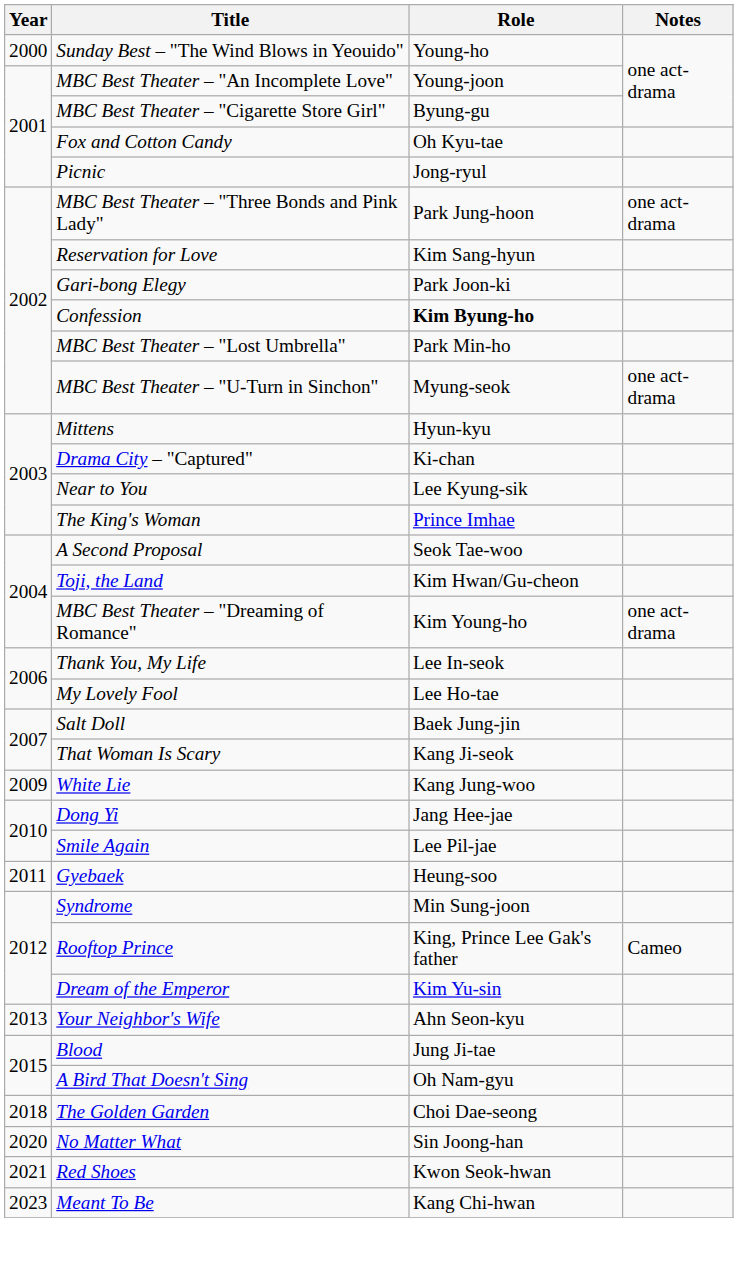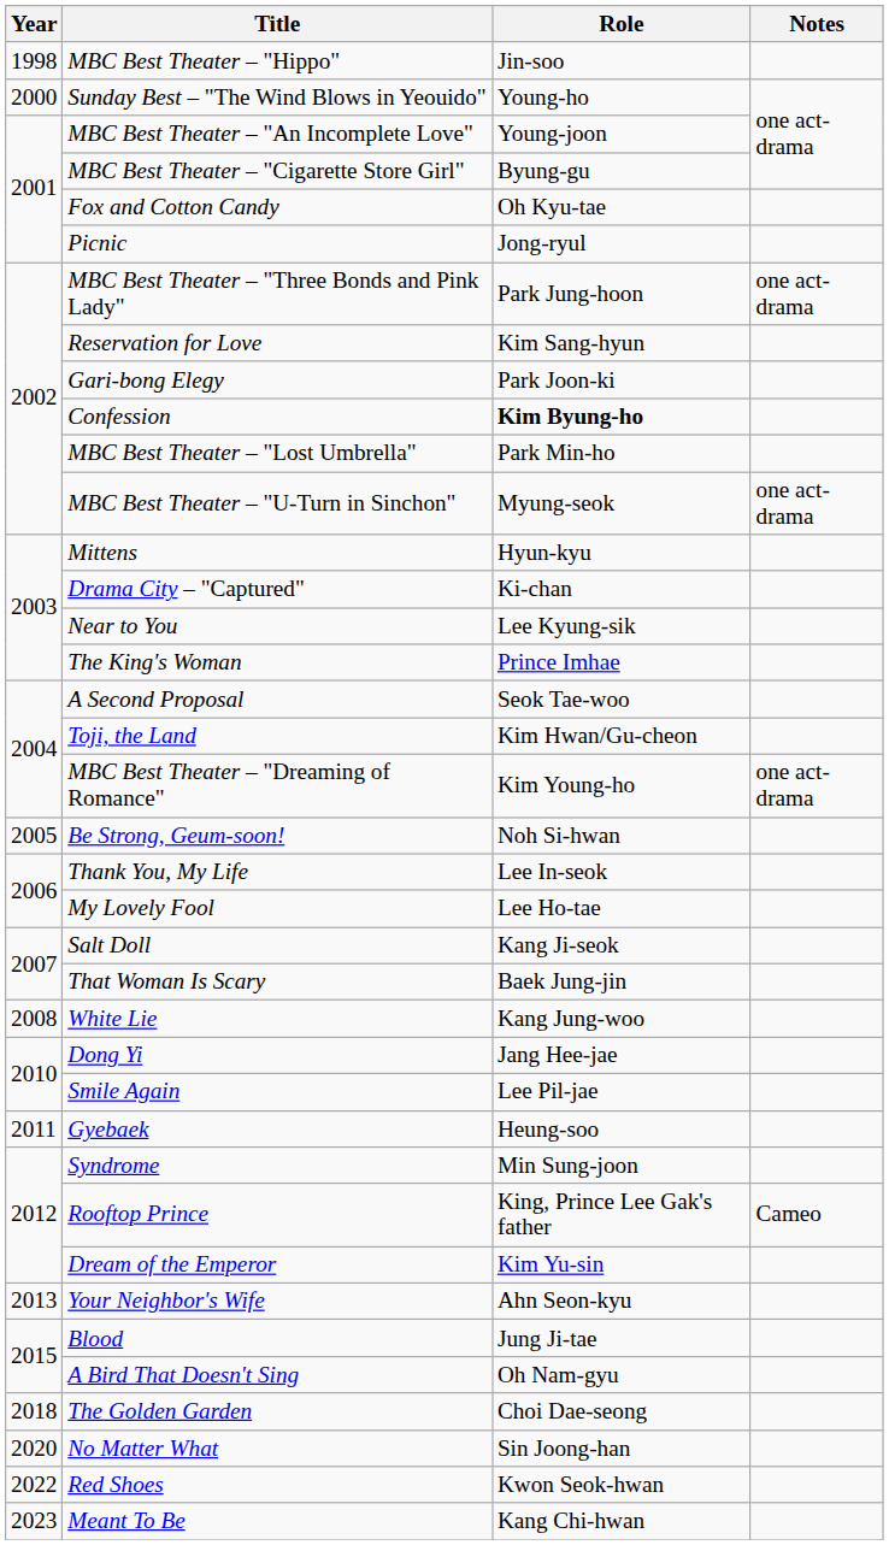 <table class="wikitable">
 <tr>
 <th>Year</th>
 <th>Title</th>
 <th>Role</th>
 <th>Notes</th>
+</tr>
+<tr>
+<td>1998</td>
+<td><em>MBC Best Theater</em> – "Hippo"</td>
+<td>Jin-soo</td>
+<td></td>
 </tr>
 <tr>
 <td>2000</td>
 <td><em>Sunday Best</em> – "The Wind Blows in Yeouido"</td>
 <td>Young-ho</td>
 <td rowspan=3>one act-drama</td>
 </tr>
 <tr>
 <td rowspan=4>2001</td>
 <td><em>MBC Best Theater</em> – "An Incomplete Love"</td>
 <td>Young-joon</td>
 </tr>
 <tr>
 <td><em>MBC Best Theater</em> – "Cigarette Store Girl" </td>
 <td>Byung-gu</td>
 </tr>
 <tr>
 <td><em>Fox and Cotton Candy</em></td>
 <td>Oh Kyu-tae</td>
 <td></td>
 </tr>
 <tr>
 <td><em>Picnic</em></td>
 <td>Jong-ryul</td>
 <td></td>
 </tr>
 <tr>
 <td rowspan=6>2002</td>
 <td><em>MBC Best Theater</em> – "Three Bonds and Pink Lady"</td>
 <td>Park Jung-hoon</td>
 <td>one act-drama</td>
 </tr>
 <tr>
 <td><em>Reservation for Love</em></td>
 <td>Kim Sang-hyun</td>
 <td></td>
 </tr>
 <tr>
 <td><em>Gari-bong Elegy</em></td>
 <td>Park Joon-ki</td>
 <td></td>
 </tr>
 <tr>
 <td><em>Confession</em></td>
 <td><strong>Kim Byung-ho</strong></td>
 <td></td>
 </tr>
 <tr>
 <td><em>MBC Best Theater</em> – "Lost Umbrella"</td>
 <td>Park Min-ho</td>
 <td></td>
 </tr>
 <tr>
 <td><em>MBC Best Theater</em> – "U-Turn in Sinchon"</td>
 <td>Myung-seok</td>
 <td>one act-drama</td>
 </tr>
 <tr>
 <td rowspan=4>2003</td>
 <td><em>Mittens</em></td>
 <td>Hyun-kyu</td>
 <td></td>
 </tr>
 <tr>
 <td><em><a href='#'>Drama City</a></em> – "Captured"</td>
 <td>Ki-chan</td>
 <td></td>
 </tr>
 <tr>
 <td><em>Near to You</em></td>
 <td>Lee Kyung-sik</td>
 <td></td>
 </tr>
 <tr>
 <td><em>The King's Woman</em></td>
 <td><a href='#'>Prince Imhae</a></td>
 <td></td>
 </tr>
 <tr>
 <td rowspan=3>2004</td>
 <td><em>A Second Proposal</em></td>
 <td>Seok Tae-woo</td>
 <td></td>
 </tr>
 <tr>
 <td><em><a href='#'>Toji, the Land</a></em></td>
 <td>Kim Hwan/Gu-cheon</td>
 <td></td>
 </tr>
 <tr>
 <td><em>MBC Best Theater</em> – "Dreaming of Romance"</td>
 <td>Kim Young-ho</td>
 <td>one act-drama</td>
 </tr>
 <tr>
+<td>2005</td>
+<td><em><a href='#'>Be Strong, Geum-soon!</a></em></td>
+<td>Noh Si-hwan</td>
+<td></td>
+</tr>
+<tr>
 <td rowspan=2>2006</td>
 <td><em>Thank You, My Life</em></td>
 <td>Lee In-seok</td>
 <td></td>
 </tr>
 <tr>
 <td><em>My Lovely Fool</em></td>
 <td>Lee Ho-tae</td>
 <td></td>
 </tr>
 <tr>
 <td rowspan=2>2007</td>
 <td><em>Salt Doll</em></td>
+<td>Kang Ji-seok</td>
+<td></td>
+</tr>
+<tr>
+<td><em>That Woman Is Scary</em></td>
 <td>Baek Jung-jin</td>
 <td></td>
 </tr>
 <tr>
-<td><em>That Woman Is Scary</em></td>
-<td>Kang Ji-seok</td>
-<td></td>
-</tr>
-<tr>
-<td>2009</td>
+<td>2008</td>
 <td><em><a href='#'>White Lie</a></em></td>
 <td>Kang Jung-woo</td>
 <td></td>
 </tr>
 <tr>
 <td rowspan=2>2010</td>
 <td><em><a href='#'>Dong Yi</a></em></td>
 <td>Jang Hee-jae</td>
 <td></td>
 </tr>
 <tr>
 <td><em><a href='#'>Smile Again</a></em></td>
 <td>Lee Pil-jae</td>
 <td></td>
 </tr>
 <tr>
 <td>2011</td>
 <td><em><a href='#'>Gyebaek</a></em></td>
 <td>Heung-soo</td>
 <td></td>
 </tr>
 <tr>
 <td rowspan=3>2012</td>
 <td><em><a href='#'>Syndrome</a></em></td>
 <td>Min Sung-joon</td>
 <td></td>
 </tr>
 <tr>
 <td><em><a href='#'>Rooftop Prince</a></em></td>
 <td>King, Prince Lee Gak's father</td>
 <td>Cameo</td>
 </tr>
 <tr>
 <td><em><a href='#'>Dream of the Emperor</a></em></td>
 <td><a href='#'>Kim Yu-sin</a></td>
 <td></td>
 </tr>
 <tr>
 <td>2013</td>
 <td><em><a href='#'>Your Neighbor's Wife</a></em></td>
 <td>Ahn Seon-kyu</td>
 <td></td>
 </tr>
 <tr>
 <td rowspan=2>2015</td>
 <td><em><a href='#'>Blood</a></em></td>
 <td>Jung Ji-tae</td>
 <td></td>
 </tr>
 <tr>
 <td><em><a href='#'>A Bird That Doesn't Sing</a></em></td>
 <td>Oh Nam-gyu</td>
 <td></td>
 </tr>
 <tr>
 <td>2018</td>
 <td><em><a href='#'>The Golden Garden</a></em></td>
 <td>Choi Dae-seong</td>
 <td></td>
 </tr>
 <tr>
 <td>2020</td>
 <td><em><a href='#'>No Matter What</a></em></td>
 <td>Sin Joong-han</td>
 <td></td>
 </tr>
 <tr>
-<td>2021</td>
+<td>2022</td>
 <td><em><a href='#'>Red Shoes</a></em></td>
 <td>Kwon Seok-hwan</td>
 <td></td>
 </tr>
 <tr>
 <td>2023</td>
 <td><em><a href='#'>Meant To Be</a></em></td>
 <td>Kang Chi-hwan</td>
 <td></td>
 </tr>
 </table>
